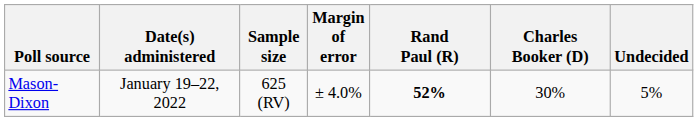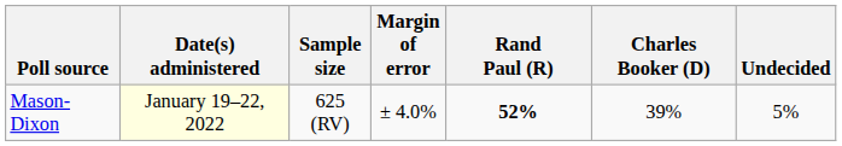 <table class="wikitable" style="font-size:90%;text-align:center;">
 <tr valign=bottom>
 <th>Poll source</th>
 <th>Date(s)<br>administered</th>
 <th>Sample<br>size</th>
 <th>Margin<br>of error</th>
 <th style="width:100px;">Rand<br>Paul (R)</th>
 <th style="width:100px;">Charles<br>Booker (D)</th>
 <th>Undecided</th>
 </tr>
 <tr>
 <td style="text-align:left;"><a href='#'>Mason-Dixon</a></td>
-<td>January 19–22, 2022</td>
+<td style="background: lightyellow;">January 19–22, 2022</td>
 <td>625 (RV)</td>
 <td>± 4.0%</td>
 <td><strong>52%</strong></td>
-<td>30%</td>
+<td>39%</td>
 <td>5%</td>
 </tr>
 </table>
